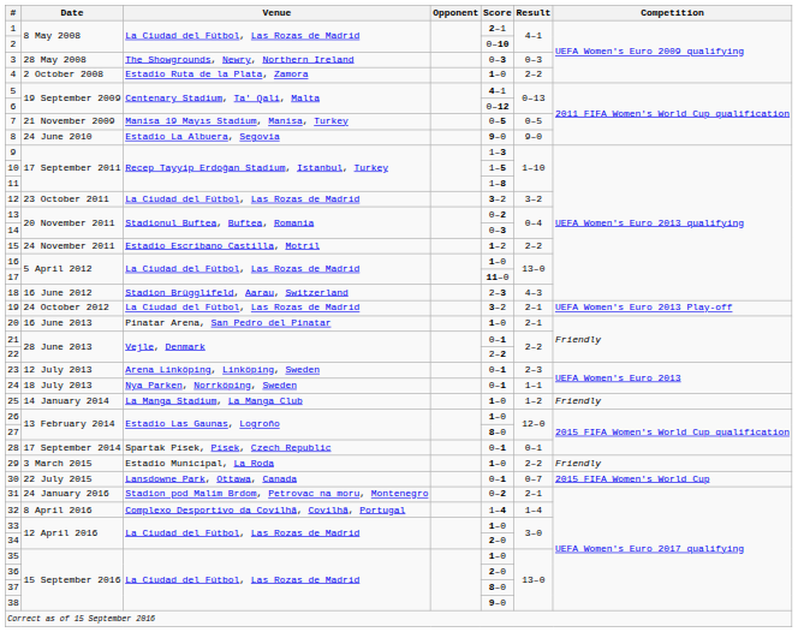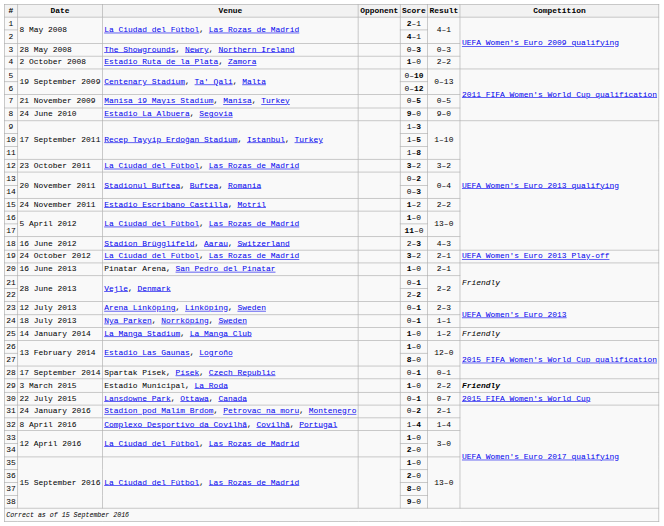 <table class="wikitable collapsible collapsed">
 <tr>
 <th>#</th>
 <th>Date</th>
 <th>Venue</th>
 <th>Opponent</th>
 <th>Score</th>
 <th>Result</th>
 <th>Competition</th>
 </tr>
 <tr>
 <td align="center">1</td>
 <td rowspan="2">8 May 2008</td>
 <td rowspan="2"><a href='#'>La Ciudad del Fútbol</a>, <a href='#'>Las Rozas de Madrid</a></td>
 <td rowspan="2"></td>
 <td align="center"><strong>2</strong>–1</td>
 <td align="center" rowspan="2">4–1</td>
 <td rowspan="4"><a href='#'>UEFA Women's Euro 2009 qualifying</a></td>
 </tr>
 <tr>
 <td align="center">2</td>
-<td align="center">0–<strong>10</strong></td>
+<td align="center"><strong>4</strong>–1</td>
 </tr>
 <tr>
 <td align="center">3</td>
 <td>28 May 2008</td>
 <td><a href='#'>The Showgrounds</a>, <a href='#'>Newry</a>, <a href='#'>Northern Ireland</a></td>
 <td></td>
 <td align="center">0–<strong>3</strong></td>
 <td align="center">0–3</td>
 </tr>
 <tr>
 <td align="center">4</td>
 <td>2 October 2008</td>
 <td><a href='#'>Estadio Ruta de la Plata</a>, <a href='#'>Zamora</a></td>
 <td></td>
 <td align="center"><strong>1</strong>–0</td>
 <td align="center">2–2</td>
 </tr>
 <tr>
 <td align="center">5</td>
 <td rowspan="2">19 September 2009</td>
 <td rowspan="2"><a href='#'>Centenary Stadium</a>, <a href='#'>Ta' Qali</a>, <a href='#'>Malta</a></td>
 <td rowspan="2"></td>
-<td align="center"><strong>4</strong>–1</td>
+<td align="center">0–<strong>10</strong></td>
 <td align="center" rowspan="2">0–13</td>
 <td rowspan="4"><a href='#'>2011 FIFA Women's World Cup qualification</a></td>
 </tr>
 <tr>
 <td align="center">6</td>
 <td align="center">0–<strong>12</strong></td>
 </tr>
 <tr>
 <td align="center">7</td>
 <td>21 November 2009</td>
 <td><a href='#'>Manisa 19 Mayıs Stadium</a>, <a href='#'>Manisa</a>, <a href='#'>Turkey</a></td>
 <td></td>
 <td align="center">0–<strong>5</strong></td>
 <td align="center">0–5</td>
 </tr>
 <tr>
 <td align="center">8</td>
 <td>24 June 2010</td>
 <td><a href='#'>Estadio La Albuera</a>, <a href='#'>Segovia</a></td>
 <td></td>
 <td align="center"><strong>9</strong>–0</td>
 <td align="center">9–0</td>
 </tr>
 <tr>
 <td align="center">9</td>
 <td rowspan="3">17 September 2011</td>
 <td rowspan="3"><a href='#'>Recep Tayyip Erdoğan Stadium</a>, <a href='#'>Istanbul</a>, <a href='#'>Turkey</a></td>
 <td rowspan="3"></td>
 <td align="center">1–<strong>3</strong></td>
 <td align="center" rowspan="3">1–10</td>
 <td rowspan="10"><a href='#'>UEFA Women's Euro 2013 qualifying</a></td>
 </tr>
 <tr>
 <td align="center">10</td>
 <td align="center">1–<strong>5</strong></td>
 </tr>
 <tr>
 <td align="center">11</td>
 <td align="center">1–<strong>8</strong></td>
 </tr>
 <tr>
 <td align="center">12</td>
 <td>23 October 2011</td>
 <td><a href='#'>La Ciudad del Fútbol</a>, <a href='#'>Las Rozas de Madrid</a></td>
 <td></td>
 <td align="center"><strong>3</strong>–2</td>
 <td align="center">3–2</td>
 </tr>
 <tr>
 <td align="center">13</td>
 <td rowspan="2">20 November 2011</td>
 <td rowspan="2"><a href='#'>Stadionul Buftea</a>, <a href='#'>Buftea</a>, <a href='#'>Romania</a></td>
 <td rowspan="2"></td>
 <td align="center">0–<strong>2</strong></td>
 <td align="center" rowspan="2">0–4</td>
 </tr>
 <tr>
 <td align="center">14</td>
 <td align="center">0–<strong>3</strong></td>
 </tr>
 <tr>
 <td align="center">15</td>
 <td>24 November 2011</td>
 <td><a href='#'>Estadio Escribano Castilla</a>, <a href='#'>Motril</a></td>
 <td></td>
 <td align="center"><strong>1</strong>–2</td>
 <td align="center">2–2</td>
 </tr>
 <tr>
 <td align="center">16</td>
 <td rowspan="2">5 April 2012</td>
 <td rowspan="2"><a href='#'>La Ciudad del Fútbol</a>, <a href='#'>Las Rozas de Madrid</a></td>
 <td rowspan="2"></td>
 <td align="center"><strong>1</strong>–0</td>
 <td align="center" rowspan="2">13–0</td>
 </tr>
 <tr>
 <td align="center">17</td>
 <td align="center"><strong>11</strong>–0</td>
 </tr>
 <tr>
 <td align="center">18</td>
 <td>16 June 2012</td>
 <td><a href='#'>Stadion Brügglifeld</a>, <a href='#'>Aarau</a>, <a href='#'>Switzerland</a></td>
 <td></td>
 <td align="center">2–<strong>3</strong></td>
 <td align="center">4–3</td>
 </tr>
 <tr>
 <td align="center">19</td>
 <td>24 October 2012</td>
 <td><a href='#'>La Ciudad del Fútbol</a>, <a href='#'>Las Rozas de Madrid</a></td>
 <td></td>
 <td align="center"><strong>3</strong>–2</td>
 <td align="center">2–1</td>
 <td><a href='#'>UEFA Women's Euro 2013 Play-off</a></td>
 </tr>
 <tr>
 <td align="center">20</td>
 <td>16 June 2013</td>
 <td>Pinatar Arena, <a href='#'>San Pedro del Pinatar</a></td>
 <td></td>
 <td align="center"><strong>1</strong>–0</td>
 <td align="center">2–1</td>
 <td rowspan="3"><em>Friendly</em></td>
 </tr>
 <tr>
 <td align="center">21</td>
 <td rowspan="2">28 June 2013</td>
 <td rowspan="2"><a href='#'>Vejle</a>, <a href='#'>Denmark</a></td>
 <td rowspan="2"></td>
 <td align="center">0–<strong>1</strong></td>
 <td align="center" rowspan="2">2–2</td>
 </tr>
 <tr>
 <td align="center">22</td>
 <td align="center">2–<strong>2</strong></td>
 </tr>
 <tr>
 <td align="center">23</td>
 <td>12 July 2013</td>
 <td><a href='#'>Arena Linköping</a>, <a href='#'>Linköping</a>, <a href='#'>Sweden</a></td>
 <td></td>
 <td align="center">0–<strong>1</strong></td>
 <td align="center">2–3</td>
 <td rowspan="2"><a href='#'>UEFA Women's Euro 2013</a></td>
 </tr>
 <tr>
 <td align="center">24</td>
 <td>18 July 2013</td>
 <td><a href='#'>Nya Parken</a>, <a href='#'>Norrköping</a>, <a href='#'>Sweden</a></td>
 <td></td>
 <td align="center">0–<strong>1</strong></td>
 <td align="center">1–1</td>
 </tr>
 <tr>
 <td align="center">25</td>
 <td>14 January 2014</td>
 <td><a href='#'>La Manga Stadium</a>, <a href='#'>La Manga Club</a></td>
 <td></td>
 <td align="center"><strong>1</strong>–0</td>
 <td align="center">1–2</td>
 <td><em>Friendly</em></td>
 </tr>
 <tr>
 <td align="center">26</td>
 <td rowspan="2">13 February 2014</td>
 <td rowspan="2"><a href='#'>Estadio Las Gaunas</a>, <a href='#'>Logroño</a></td>
 <td rowspan="2"></td>
 <td align="center"><strong>1</strong>–0</td>
 <td align="center" rowspan="2">12–0</td>
 <td rowspan="3"><a href='#'>2015 FIFA Women's World Cup qualification</a></td>
 </tr>
 <tr>
 <td align="center">27</td>
 <td align="center"><strong>8</strong>–0</td>
 </tr>
 <tr>
 <td align="center">28</td>
 <td>17 September 2014</td>
 <td>Spartak Písek, <a href='#'>Písek</a>, <a href='#'>Czech Republic</a></td>
 <td></td>
 <td align="center">0–<strong>1</strong></td>
 <td align="center">0–1</td>
 </tr>
 <tr>
 <td align="center">29</td>
 <td>3 March 2015</td>
 <td>Estadio Municipal, <a href='#'>La Roda</a></td>
 <td></td>
 <td align="center"><strong>1</strong>–0</td>
 <td align="center">2–2</td>
-<td><em>Friendly</em></td>
+<td><strong><em>Friendly</em></strong></td>
 </tr>
 <tr>
 <td align="center">30</td>
 <td>22 July 2015</td>
 <td><a href='#'>Lansdowne Park</a>, <a href='#'>Ottawa</a>, <a href='#'>Canada</a></td>
 <td></td>
 <td align="center">0–<strong>1</strong></td>
 <td align="center">0–7</td>
 <td><a href='#'>2015 FIFA Women's World Cup</a></td>
 </tr>
 <tr>
 <td align="center">31</td>
 <td>24 January 2016</td>
 <td><a href='#'>Stadion pod Malim Brdom</a>, <a href='#'>Petrovac na moru</a>, <a href='#'>Montenegro</a></td>
 <td></td>
 <td align="center">0–<strong>2</strong></td>
 <td align="center">2–1</td>
 <td rowspan="8"><a href='#'>UEFA Women's Euro 2017 qualifying</a></td>
 </tr>
 <tr>
 <td align="center">32</td>
 <td>8 April 2016</td>
 <td><a href='#'>Complexo Desportivo da Covilhã</a>, <a href='#'>Covilhã</a>, <a href='#'>Portugal</a></td>
 <td></td>
 <td align="center">1–<strong>4</strong></td>
 <td align="center">1–4</td>
 </tr>
 <tr>
 <td align="center">33</td>
 <td rowspan="2">12 April 2016</td>
 <td rowspan="2"><a href='#'>La Ciudad del Fútbol</a>, <a href='#'>Las Rozas de Madrid</a></td>
 <td rowspan="2"></td>
 <td align="center"><strong>1</strong>–0</td>
 <td align="center" rowspan="2">3–0</td>
 </tr>
 <tr>
 <td align="center">34</td>
 <td align="center"><strong>2</strong>–0</td>
 </tr>
 <tr>
 <td align="center">35</td>
 <td rowspan="4">15 September 2016</td>
 <td rowspan="4"><a href='#'>La Ciudad del Fútbol</a>, <a href='#'>Las Rozas de Madrid</a></td>
 <td rowspan="4"></td>
 <td align="center"><strong>1</strong>–0</td>
 <td align="center" rowspan="4">13–0</td>
 </tr>
 <tr>
 <td align="center">36</td>
 <td align="center"><strong>2</strong>–0</td>
 </tr>
 <tr>
 <td align="center">37</td>
 <td align="center"><strong>8</strong>–0</td>
 </tr>
 <tr>
 <td align="center">38</td>
 <td align="center"><strong>9</strong>–0</td>
 </tr>
 <tr>
 <td colspan="12"><small><em>Correct as of 15 September 2016</em></small></td>
 </tr>
 </table>
